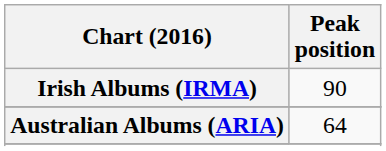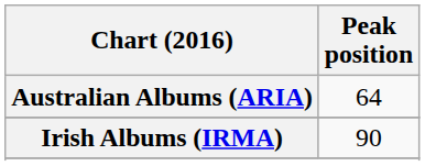 <table class="wikitable sortable plainrowheaders" style="text-align:center">
 <tr>
 <th scope="col">Chart (2016)</th>
 <th scope="col">Peak<br>position</th>
+</tr>
+<tr>
+<th scope="row">Australian Albums (<a href='#'>ARIA</a>)</th>
+<td>64</td>
+</tr>
+<tr>
+</tr>
+<tr>
+</tr>
+<tr>
+</tr>
+<tr>
 </tr>
 <tr>
 <th scope="row">Irish Albums (<a href='#'>IRMA</a>)</th>
 <td style="text-align:center">90</td>
 </tr>
 <tr>
 </tr>
 <tr>
 </tr>
 <tr>
 </tr>
 <tr>
 </tr>
-<tr>
-<th scope="row">Australian Albums (<a href='#'>ARIA</a>)</th>
-<td>64</td>
-</tr>
-<tr>
-</tr>
-<tr>
-</tr>
-<tr>
-</tr>
-<tr>
-</tr>
 </table>
